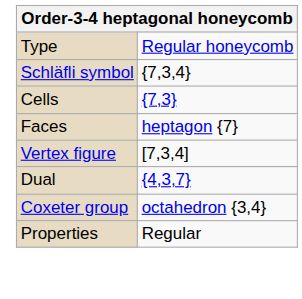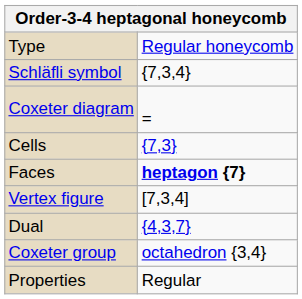 <table class="wikitable" align="right" style="margin-left:10px">
 <tr>
 <th bgcolor=#e7dcc3 colspan=2>Order-3-4 heptagonal honeycomb</th>
 </tr>
 <tr>
 <td bgcolor=#e7dcc3>Type</td>
 <td><a href='#'>Regular honeycomb</a></td>
 </tr>
 <tr>
 <td bgcolor=#e7dcc3><a href='#'>Schläfli symbol</a></td>
 <td>{7,3,4}</td>
 </tr>
 <tr>
+<td bgcolor=#e7dcc3><a href='#'>Coxeter diagram</a></td>
+<td><br> = </td>
+</tr>
+<tr>
 <td bgcolor=#e7dcc3>Cells</td>
 <td><a href='#'>{7,3}</a> </td>
 </tr>
 <tr>
 <td bgcolor=#e7dcc3>Faces</td>
-<td><a href='#'>heptagon</a> {7}</td>
+<td><strong><a href='#'>heptagon</a> {7}</strong></td>
 </tr>
 <tr>
 <td bgcolor=#e7dcc3><a href='#'>Vertex figure</a></td>
 <td>[7,3,4]</td>
 </tr>
 <tr>
 <td bgcolor=#e7dcc3>Dual</td>
 <td><a href='#'>{4,3,7}</a></td>
 </tr>
 <tr>
 <td bgcolor=#e7dcc3><a href='#'>Coxeter group</a></td>
 <td><a href='#'>octahedron</a> {3,4}</td>
 </tr>
 <tr>
 <td bgcolor=#e7dcc3>Properties</td>
 <td>Regular</td>
 </tr>
 </table>
